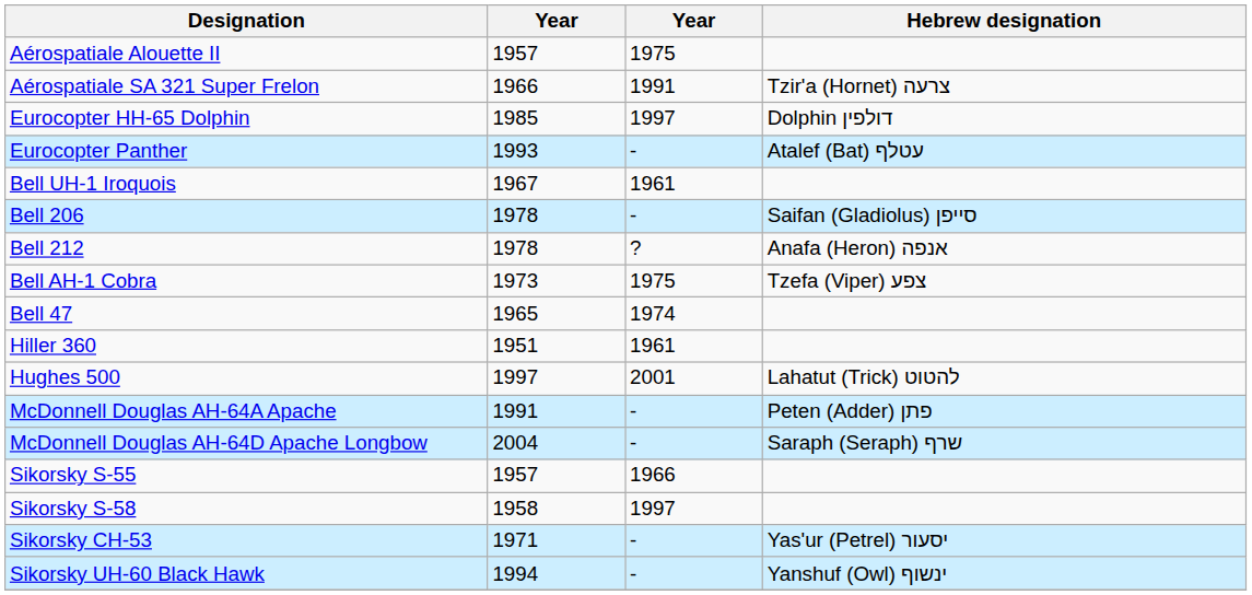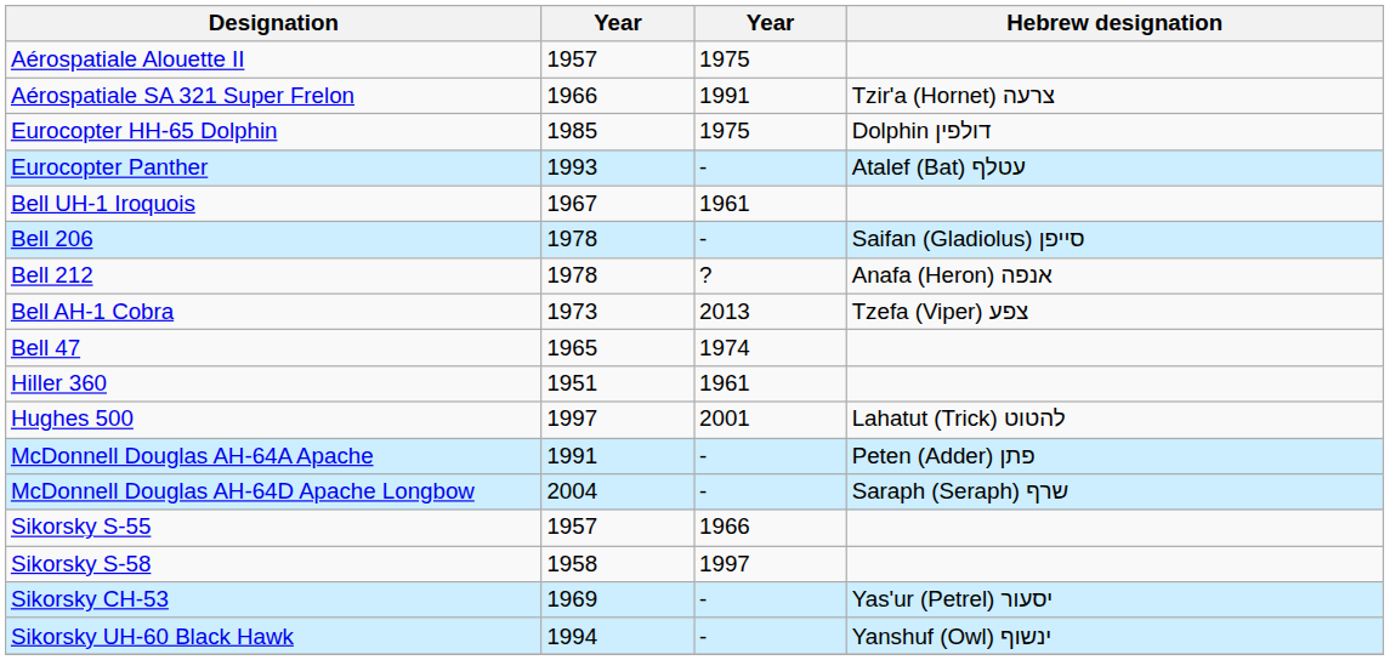 <table class="wikitable sortable">
 <tr>
 <th width="370">Designation</th>
 <th width="100">Year</th>
 <th width="100">Year</th>
 <th width="370">Hebrew designation</th>
 </tr>
 <tr>
 <td> <a href='#'>Aérospatiale Alouette II</a></td>
 <td>1957</td>
 <td>1975</td>
 <td></td>
 </tr>
 <tr>
 <td> <a href='#'>Aérospatiale SA 321 Super Frelon</a></td>
 <td>1966</td>
 <td>1991</td>
 <td>Tzir'a (Hornet) צרעה</td>
 </tr>
 <tr>
 <td> <a href='#'>Eurocopter HH-65 Dolphin</a></td>
 <td>1985</td>
-<td>1997</td>
+<td>1975</td>
 <td>Dolphin דולפין</td>
 </tr>
 <tr style="background:#cceeff">
 <td> <a href='#'>Eurocopter Panther</a></td>
 <td>1993</td>
 <td>-</td>
 <td>Atalef (Bat) עטלף</td>
 </tr>
 <tr>
 <td> <a href='#'>Bell UH-1 Iroquois</a></td>
 <td>1967</td>
 <td>1961</td>
 <td></td>
 </tr>
 <tr style="background:#cceeff">
 <td> <a href='#'>Bell 206</a></td>
 <td>1978</td>
 <td>-</td>
 <td>Saifan (Gladiolus) סייפן</td>
 </tr>
 <tr>
 <td> <a href='#'>Bell 212</a></td>
 <td>1978</td>
 <td>?</td>
 <td>Anafa (Heron) אנפה</td>
 </tr>
 <tr>
 <td> <a href='#'>Bell AH-1 Cobra</a></td>
 <td>1973</td>
-<td>1975</td>
+<td>2013</td>
 <td>Tzefa (Viper) צפע</td>
 </tr>
 <tr>
 <td> <a href='#'>Bell 47</a></td>
 <td>1965</td>
 <td>1974</td>
 <td></td>
 </tr>
 <tr>
 <td> <a href='#'>Hiller 360</a></td>
 <td>1951</td>
 <td>1961</td>
 <td></td>
 </tr>
 <tr>
 <td> <a href='#'>Hughes 500</a></td>
 <td>1997</td>
 <td>2001</td>
 <td>Lahatut (Trick) להטוט</td>
 </tr>
 <tr style="background:#cceeff">
 <td> <a href='#'>McDonnell Douglas AH-64A Apache</a></td>
 <td>1991</td>
 <td>-</td>
 <td>Peten (Adder) פתן</td>
 </tr>
 <tr style="background:#cceeff">
 <td> <a href='#'>McDonnell Douglas AH-64D Apache Longbow</a></td>
 <td>2004</td>
 <td>-</td>
 <td>Saraph (Seraph) שרף</td>
 </tr>
 <tr>
 <td> <a href='#'>Sikorsky S-55</a></td>
 <td>1957</td>
 <td>1966</td>
 <td></td>
 </tr>
 <tr>
 <td> <a href='#'>Sikorsky S-58</a></td>
 <td>1958</td>
 <td>1997</td>
 <td></td>
 </tr>
 <tr style="background:#cceeff">
 <td> <a href='#'>Sikorsky CH-53</a></td>
-<td>1971</td>
+<td>1969</td>
 <td>-</td>
 <td>Yas'ur (Petrel) יסעור</td>
 </tr>
 <tr style="background:#cceeff">
 <td> <a href='#'>Sikorsky UH-60 Black Hawk</a></td>
 <td>1994</td>
 <td>-</td>
 <td>Yanshuf (Owl) ינשוף</td>
 </tr>
 <tr>
 </tr>
 </table>
